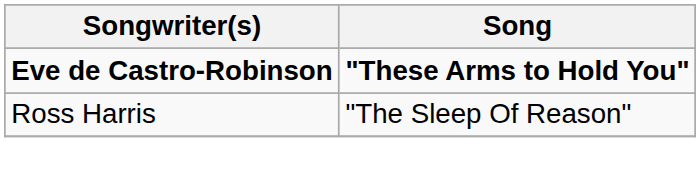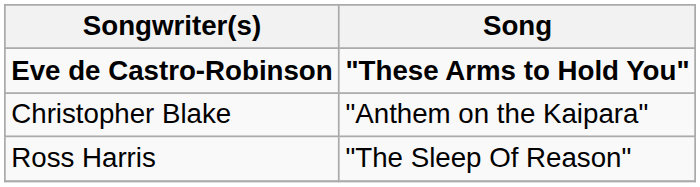 <table class="wikitable">
 <tr>
 <th>Songwriter(s)</th>
 <th>Song</th>
 </tr>
 <tr>
 <td><strong>Eve de Castro-Robinson</strong></td>
 <td><strong>"These Arms to Hold You"</strong></td>
 </tr>
 <tr>
+<td>Christopher Blake</td>
+<td>"Anthem on the Kaipara"</td>
+</tr>
+<tr>
 <td>Ross Harris</td>
 <td>"The Sleep Of Reason"</td>
 </tr>
 <tr>
 </tr>
 </table>
